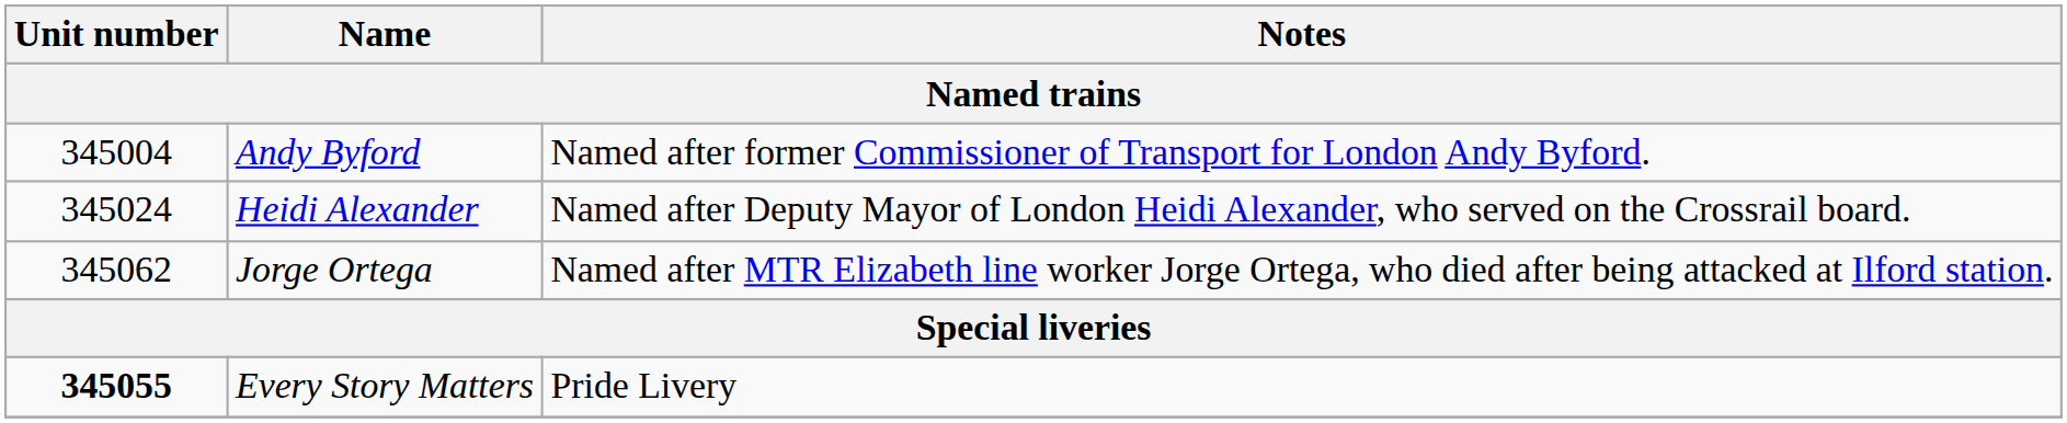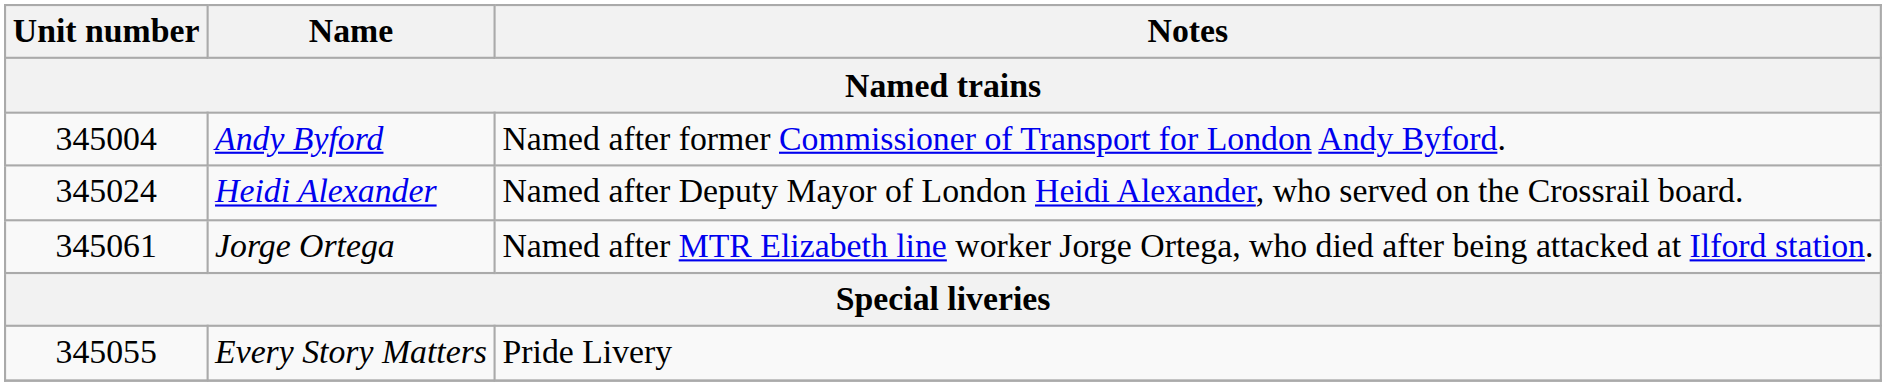 <table class="wikitable sortable">
 <tr>
 <th>Unit number</th>
 <th>Name</th>
 <th>Notes</th>
 </tr>
 <tr>
 <th colspan=7>Named trains</th>
 </tr>
 <tr>
 <td style="text-align:center;">345004</td>
 <td><em><a href='#'>Andy Byford</a></em></td>
 <td>Named after former <a href='#'>Commissioner of Transport for London</a> <a href='#'>Andy Byford</a>.</td>
 </tr>
 <tr>
 <td style="text-align:center;">345024</td>
 <td><em><a href='#'>Heidi Alexander</a></em></td>
 <td>Named after Deputy Mayor of London <a href='#'>Heidi Alexander</a>, who served on the Crossrail board.</td>
 </tr>
 <tr>
-<td style="text-align:center;">345062</td>
+<td style="text-align:center;">345061</td>
 <td><em>Jorge Ortega</em></td>
 <td>Named after <a href='#'>MTR Elizabeth line</a> worker Jorge Ortega, who died after being attacked at <a href='#'>Ilford station</a>.</td>
 </tr>
 <tr>
 <th colspan=7>Special liveries</th>
 </tr>
 <tr>
-<td style="text-align:center;"><strong>345055</strong></td>
+<td style="text-align:center;">345055</td>
 <td><em>Every Story Matters</em></td>
 <td>Pride Livery</td>
 </tr>
 <tr>
 </tr>
 </table>
